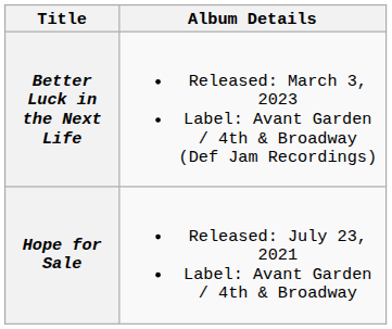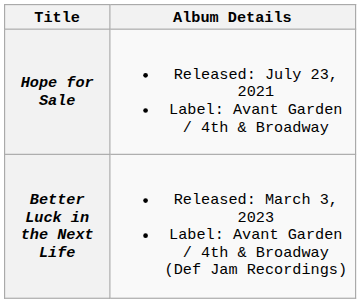 <table class="wikitable plainrowheaders" style="text-align:center;" width="34%">
 <tr>
 <th width="30%">Title</th>
 <th>Album Details</th>
 </tr>
 <tr>
+<th scope="row" style="height:75px;"><em>Hope for Sale</em></th>
+<td><br><ul><li>Released: July 23, 2021</li><li>Label: Avant Garden / 4th & Broadway</li></ul></td>
+</tr>
+<tr>
 <th scope="row" style="height:75px;"><em>Better Luck in the Next Life</em></th>
 <td><br><ul><li>Released: March 3, 2023</li><li>Label: Avant Garden / 4th & Broadway (Def Jam Recordings)</li></ul></td>
 </tr>
-<tr>
-<th scope="row" style="height:75px;"><em>Hope for Sale</em></th>
-<td><br><ul><li>Released: July 23, 2021</li><li>Label: Avant Garden / 4th & Broadway</li></ul></td>
-</tr>
 </table>
